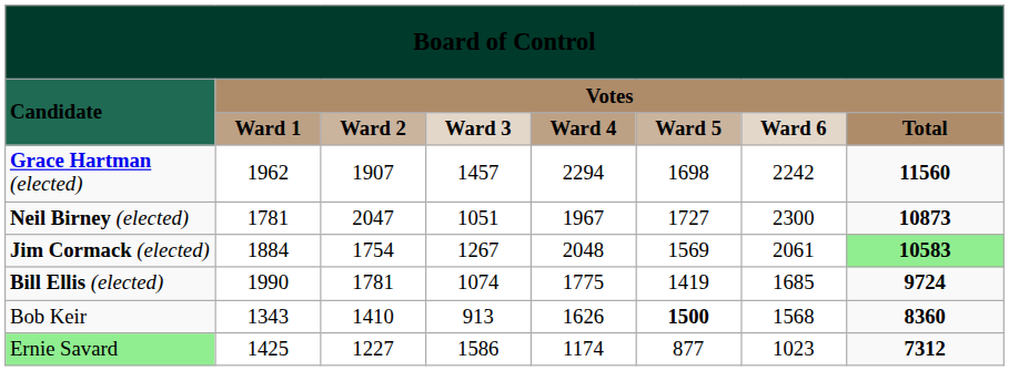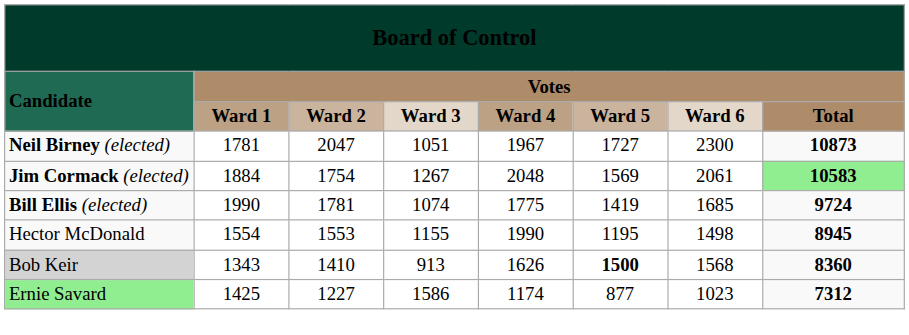 <table class="wikitable" border="1" width="770">
 <tr>
 <td style= "text-align:center; height: 50px;" colspan="8" bgcolor=003A2A><span><big><strong>Board of Control</strong></big></span></td>
 </tr>
 <tr>
 <td style="text-align:left;" rowspan="2" width="20%" bgcolor= 1f6a53><span> <strong>Candidate</strong></span></td>
 <td style="text-align:center;" colspan="7" width="80%" bgcolor= AE8C6A><strong>Votes</strong></td>
 </tr>
 <tr>
 <td style="text-align:center;" width="10%" bgcolor= BDA185><strong>Ward 1</strong></td>
 <td style="text-align:center;" width="10%" bgcolor= CAB49E><strong>Ward 2</strong></td>
 <td style="text-align:center;" width="10%" bgcolor= E3D7CA><strong>Ward 3</strong></td>
 <td style="text-align:center;" width="10%" bgcolor= BDA185><strong>Ward 4</strong></td>
 <td style="text-align:center;" width="10%" bgcolor= CAB49E><strong>Ward 5</strong></td>
 <td style="text-align:center;" width="10%" bgcolor= E3D7CA><strong>Ward 6</strong></td>
 <td style="text-align:center;" width="15%" bgcolor= AE8C6A><strong>Total</strong></td>
-</tr>
-<tr>
-<td><strong><a href='#'>Grace Hartman</a></strong> <em>(elected)</em></td>
-<td style="text-align:center;" bgcolor= white>1962</td>
-<td style="text-align:center;" bgcolor= white>1907</td>
-<td style="text-align:center;" bgcolor= white>1457</td>
-<td style="text-align:center;" bgcolor= white>2294</td>
-<td style="text-align:center;" bgcolor= white>1698</td>
-<td style="text-align:center;" bgcolor= white>2242</td>
-<td style="text-align:center;"><strong>11560</strong></td>
 </tr>
 <tr>
 <td><strong>Neil Birney</strong> <em>(elected)</em></td>
 <td style="text-align:center;" bgcolor= white>1781</td>
 <td style="text-align:center;" bgcolor= white>2047</td>
 <td style="text-align:center;" bgcolor= white>1051</td>
 <td style="text-align:center;" bgcolor= white>1967</td>
 <td style="text-align:center;" bgcolor= white>1727</td>
 <td style="text-align:center;" bgcolor= white>2300</td>
 <td style="text-align:center;"><strong>10873</strong></td>
 </tr>
 <tr>
 <td><strong>Jim Cormack</strong> <em>(elected)</em></td>
 <td style="text-align:center;" bgcolor= white>1884</td>
 <td style="text-align:center;" bgcolor= white>1754</td>
 <td style="text-align:center;" bgcolor= white>1267</td>
 <td style="text-align:center;" bgcolor= white>2048</td>
 <td style="text-align:center;" bgcolor= white>1569</td>
 <td style="text-align:center;" bgcolor= white>2061</td>
 <td style="background: lightgreen; text-align:center;"><strong>10583</strong></td>
 </tr>
 <tr>
 <td><strong>Bill Ellis</strong> <em>(elected)</em></td>
 <td style="text-align:center;" bgcolor= white>1990</td>
 <td style="text-align:center;" bgcolor= white>1781</td>
 <td style="text-align:center;" bgcolor= white>1074</td>
 <td style="text-align:center;" bgcolor= white>1775</td>
 <td style="text-align:center;" bgcolor= white>1419</td>
 <td style="text-align:center;" bgcolor= white>1685</td>
 <td style="text-align:center;"><strong>9724</strong></td>
 </tr>
 <tr>
-<td>Bob Keir</td>
+<td>Hector McDonald</td>
+<td style="text-align:center;" bgcolor= white>1554</td>
+<td style="text-align:center;" bgcolor= white>1553</td>
+<td style="text-align:center;" bgcolor= white>1155</td>
+<td style="text-align:center;" bgcolor= white>1990</td>
+<td style="text-align:center;" bgcolor= white>1195</td>
+<td style="text-align:center;" bgcolor= white>1498</td>
+<td style="text-align:center;"><strong>8945</strong></td>
+</tr>
+<tr>
+<td style="background: lightgrey;">Bob Keir</td>
 <td style="text-align:center;" bgcolor= white>1343</td>
 <td style="text-align:center;" bgcolor= white>1410</td>
 <td style="text-align:center;" bgcolor= white>913</td>
 <td style="text-align:center;" bgcolor= white>1626</td>
 <td style="text-align:center;" bgcolor= white><strong>1500</strong></td>
 <td style="text-align:center;" bgcolor= white>1568</td>
 <td style="text-align:center;"><strong>8360</strong></td>
 </tr>
 <tr>
 <td style="background: lightgreen;">Ernie Savard</td>
 <td style="text-align:center;" bgcolor= white>1425</td>
 <td style="text-align:center;" bgcolor= white>1227</td>
 <td style="text-align:center;" bgcolor= white>1586</td>
 <td style="text-align:center;" bgcolor= white>1174</td>
 <td style="text-align:center;" bgcolor= white>877</td>
 <td style="text-align:center;" bgcolor= white>1023</td>
 <td style="text-align:center;"><strong>7312</strong></td>
 </tr>
 </table>
